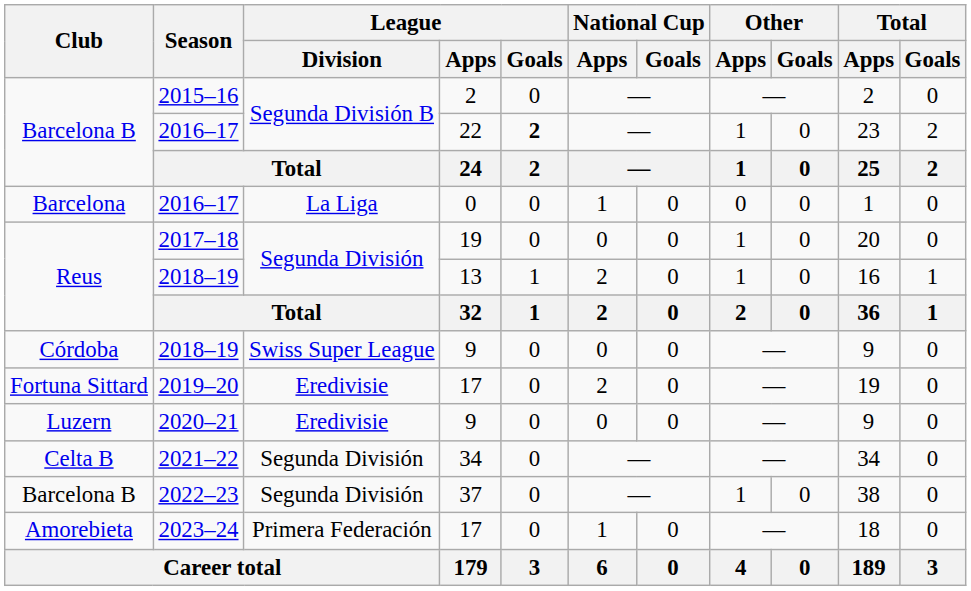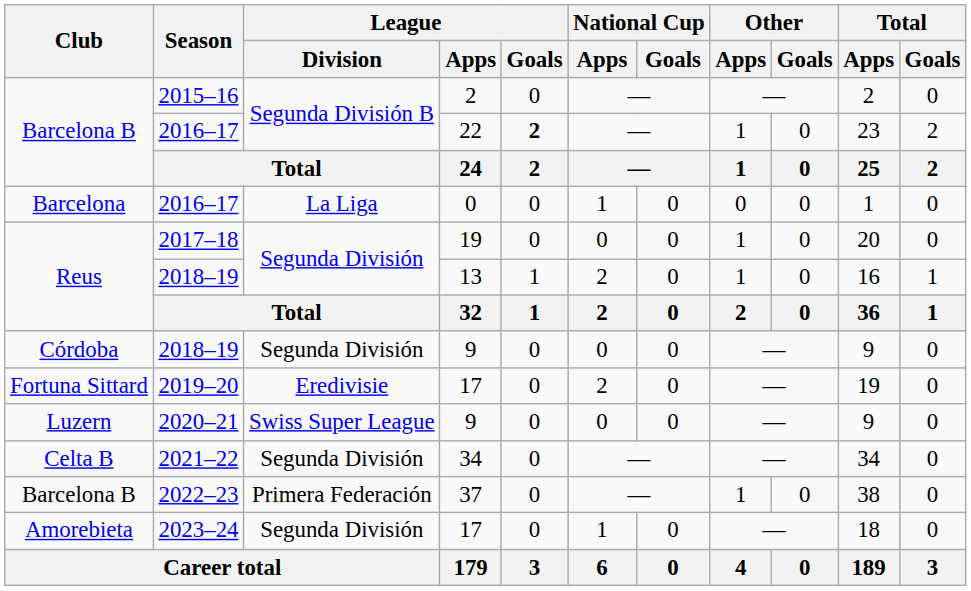 <table class="wikitable" style="text-align: center;">
 <tr>
 <th rowspan="2">Club</th>
 <th rowspan="2">Season</th>
 <th colspan="3">League</th>
 <th colspan="2">National Cup</th>
 <th colspan="2">Other</th>
 <th colspan="2">Total</th>
 </tr>
 <tr>
 <th>Division</th>
 <th>Apps</th>
 <th>Goals</th>
 <th>Apps</th>
 <th>Goals</th>
 <th>Apps</th>
 <th>Goals</th>
 <th>Apps</th>
 <th>Goals</th>
 </tr>
 <tr>
 <td rowspan="3"><a href='#'>Barcelona B</a></td>
 <td !colspan="2"><a href='#'>2015–16</a></td>
 <td rowspan="2"><a href='#'>Segunda División B</a></td>
 <td>2</td>
 <td>0</td>
 <td colspan="2">—</td>
 <td colspan="2">—</td>
 <td>2</td>
 <td>0</td>
 </tr>
 <tr>
 <td !colspan="2"><a href='#'>2016–17</a></td>
 <td>22</td>
 <td><strong>2</strong></td>
 <td colspan="2">—</td>
 <td>1</td>
 <td>0</td>
 <td>23</td>
 <td>2</td>
 </tr>
 <tr>
 <th colspan="2">Total</th>
 <th>24</th>
 <th>2</th>
 <th colspan="2">—</th>
 <th>1</th>
 <th>0</th>
 <th>25</th>
 <th>2</th>
 </tr>
 <tr>
 <td align="center" valign="center"><a href='#'>Barcelona</a></td>
 <td !colspan="2"><a href='#'>2016–17</a></td>
 <td><a href='#'>La Liga</a></td>
 <td>0</td>
 <td>0</td>
 <td>1</td>
 <td>0</td>
 <td>0</td>
 <td>0</td>
 <td>1</td>
 <td>0</td>
 </tr>
 <tr>
 <td rowspan="3"><a href='#'>Reus</a></td>
 <td><a href='#'>2017–18</a></td>
 <td rowspan="2"><a href='#'>Segunda División</a></td>
 <td>19</td>
 <td>0</td>
 <td>0</td>
 <td>0</td>
 <td>1</td>
 <td>0</td>
 <td>20</td>
 <td>0</td>
 </tr>
 <tr>
 <td><a href='#'>2018–19</a></td>
 <td>13</td>
 <td>1</td>
 <td>2</td>
 <td>0</td>
 <td>1</td>
 <td>0</td>
 <td>16</td>
 <td>1</td>
 </tr>
 <tr>
 <th colspan="2">Total</th>
 <th>32</th>
 <th>1</th>
 <th>2</th>
 <th>0</th>
 <th>2</th>
 <th>0</th>
 <th>36</th>
 <th>1</th>
 </tr>
 <tr>
 <td><a href='#'>Córdoba</a></td>
 <td><a href='#'>2018–19</a></td>
-<td><a href='#'>Swiss Super League</a></td>
+<td>Segunda División</td>
 <td>9</td>
 <td>0</td>
 <td>0</td>
 <td>0</td>
 <td colspan="2">—</td>
 <td>9</td>
 <td>0</td>
 </tr>
 <tr>
 <td><a href='#'>Fortuna Sittard</a></td>
 <td><a href='#'>2019–20</a></td>
 <td><a href='#'>Eredivisie</a></td>
 <td>17</td>
 <td>0</td>
 <td>2</td>
 <td>0</td>
 <td colspan="2">—</td>
 <td>19</td>
 <td>0</td>
 </tr>
 <tr>
 <td><a href='#'>Luzern</a></td>
 <td><a href='#'>2020–21</a></td>
-<td><a href='#'>Eredivisie</a></td>
+<td><a href='#'>Swiss Super League</a></td>
 <td>9</td>
 <td>0</td>
 <td>0</td>
 <td>0</td>
 <td colspan="2">—</td>
 <td>9</td>
 <td>0</td>
 </tr>
 <tr>
 <td><a href='#'>Celta B</a></td>
 <td><a href='#'>2021–22</a></td>
 <td>Segunda División</td>
 <td>34</td>
 <td>0</td>
 <td colspan="2">—</td>
 <td colspan="2">—</td>
 <td>34</td>
 <td>0</td>
 </tr>
 <tr>
 <td>Barcelona B</td>
 <td><a href='#'>2022–23</a></td>
-<td>Segunda División</td>
+<td>Primera Federación</td>
 <td>37</td>
 <td>0</td>
 <td colspan="2">—</td>
 <td>1</td>
 <td>0</td>
 <td>38</td>
 <td>0</td>
 </tr>
 <tr>
 <td><a href='#'>Amorebieta</a></td>
 <td><a href='#'>2023–24</a></td>
-<td>Primera Federación</td>
+<td>Segunda División</td>
 <td>17</td>
 <td>0</td>
 <td>1</td>
 <td>0</td>
 <td colspan="2">—</td>
 <td>18</td>
 <td>0</td>
 </tr>
 <tr>
 <th colspan="3">Career total</th>
 <th>179</th>
 <th>3</th>
 <th>6</th>
 <th>0</th>
 <th>4</th>
 <th>0</th>
 <th>189</th>
 <th>3</th>
 </tr>
 </table>
